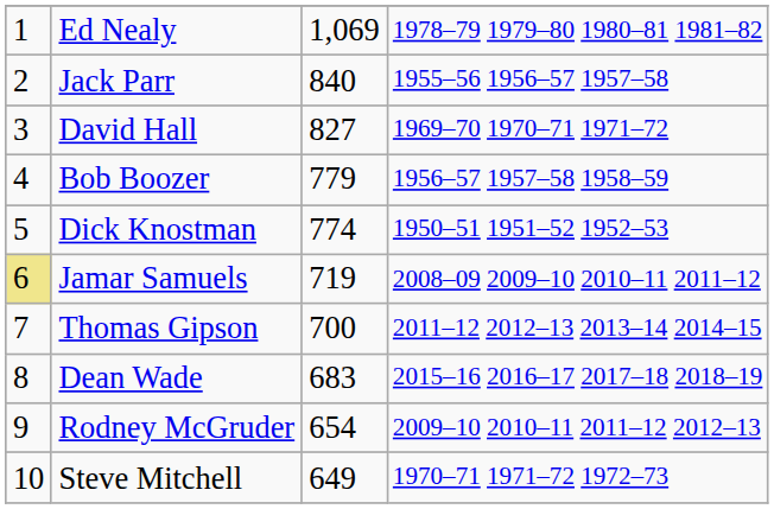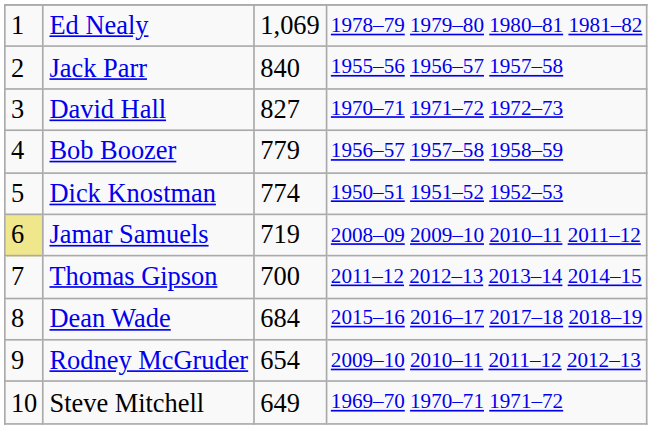 <table class="wikitable">
 <tr>
 </tr>
 <tr>
 <td>1</td>
 <td><a href='#'>Ed Nealy</a></td>
 <td>1,069</td>
 <td style="font-size:80%;"><a href='#'>1978–79</a> <a href='#'>1979–80</a> <a href='#'>1980–81</a> <a href='#'>1981–82</a></td>
 </tr>
 <tr>
 <td>2</td>
 <td><a href='#'>Jack Parr</a></td>
 <td>840</td>
 <td style="font-size:80%;"><a href='#'>1955–56</a> <a href='#'>1956–57</a> <a href='#'>1957–58</a></td>
 </tr>
 <tr>
 <td>3</td>
 <td><a href='#'>David Hall</a></td>
 <td>827</td>
-<td style="font-size:80%;"><a href='#'>1969–70</a> <a href='#'>1970–71</a> <a href='#'>1971–72</a></td>
+<td style="font-size:80%;"><a href='#'>1970–71</a> <a href='#'>1971–72</a> <a href='#'>1972–73</a></td>
 </tr>
 <tr>
 <td>4</td>
 <td><a href='#'>Bob Boozer</a></td>
 <td>779</td>
 <td style="font-size:80%;"><a href='#'>1956–57</a> <a href='#'>1957–58</a> <a href='#'>1958–59</a></td>
 </tr>
 <tr>
 <td>5</td>
 <td><a href='#'>Dick Knostman</a></td>
 <td>774</td>
 <td style="font-size:80%;"><a href='#'>1950–51</a> <a href='#'>1951–52</a> <a href='#'>1952–53</a></td>
 </tr>
 <tr>
 <td style="background: khaki;">6</td>
 <td><a href='#'>Jamar Samuels</a></td>
 <td>719</td>
 <td style="font-size:80%;"><a href='#'>2008–09</a> <a href='#'>2009–10</a> <a href='#'>2010–11</a> <a href='#'>2011–12</a></td>
 </tr>
 <tr>
 <td>7</td>
 <td><a href='#'>Thomas Gipson</a></td>
 <td>700</td>
 <td style="font-size:80%;"><a href='#'>2011–12</a> <a href='#'>2012–13</a> <a href='#'>2013–14</a> <a href='#'>2014–15</a></td>
 </tr>
 <tr>
 <td>8</td>
 <td><a href='#'>Dean Wade</a></td>
-<td>683</td>
+<td>684</td>
 <td style="font-size:80%;"><a href='#'>2015–16</a> <a href='#'>2016–17</a> <a href='#'>2017–18</a> <a href='#'>2018–19</a></td>
 </tr>
 <tr>
 <td>9</td>
 <td><a href='#'>Rodney McGruder</a></td>
 <td>654</td>
 <td style="font-size:80%;"><a href='#'>2009–10</a> <a href='#'>2010–11</a> <a href='#'>2011–12</a> <a href='#'>2012–13</a></td>
 </tr>
 <tr>
 <td>10</td>
 <td>Steve Mitchell</td>
 <td>649</td>
-<td style="font-size:80%;"><a href='#'>1970–71</a> <a href='#'>1971–72</a> <a href='#'>1972–73</a></td>
+<td style="font-size:80%;"><a href='#'>1969–70</a> <a href='#'>1970–71</a> <a href='#'>1971–72</a></td>
 </tr>
 </table>
